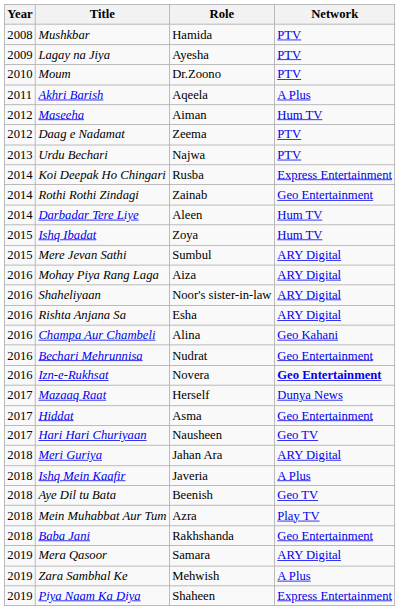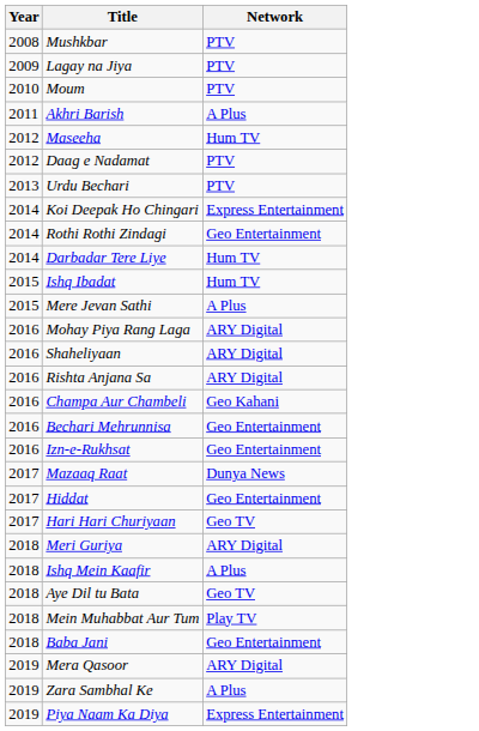 <table class="wikitable sortable plainrowheaders">
 <tr style="text-align:center;">
 <th scope="col">Year</th>
 <th scope="col">Title</th>
-<th scope="col">Role</th>
 <th scope="col">Network</th>
 </tr>
 <tr>
 <td>2008</td>
 <td><em>Mushkbar</em></td>
-<td>Hamida</td>
 <td><a href='#'>PTV</a></td>
 </tr>
 <tr>
 <td>2009</td>
 <td><em>Lagay na Jiya</em></td>
-<td>Ayesha</td>
 <td><a href='#'>PTV</a></td>
 </tr>
 <tr>
 <td>2010</td>
 <td><em>Moum</em></td>
-<td>Dr.Zoono</td>
 <td><a href='#'>PTV</a></td>
 </tr>
 <tr>
 <td>2011</td>
 <td><em><a href='#'>Akhri Barish</a></em></td>
-<td>Aqeela</td>
 <td><a href='#'>A Plus</a></td>
 </tr>
 <tr>
 <td>2012</td>
 <td><em><a href='#'>Maseeha</a></em></td>
-<td>Aiman</td>
 <td><a href='#'>Hum TV</a></td>
 </tr>
 <tr>
 <td>2012</td>
 <td><em>Daag e Nadamat</em></td>
-<td>Zeema</td>
 <td><a href='#'>PTV</a></td>
 </tr>
 <tr>
 <td>2013</td>
 <td><em>Urdu Bechari</em></td>
-<td>Najwa</td>
 <td><a href='#'>PTV</a></td>
 </tr>
 <tr>
 <td>2014</td>
 <td><em>Koi Deepak Ho Chingari</em></td>
-<td>Rusba</td>
 <td><a href='#'>Express Entertainment</a></td>
 </tr>
 <tr>
 <td>2014</td>
 <td><em>Rothi Rothi Zindagi</em></td>
-<td>Zainab</td>
 <td><a href='#'>Geo Entertainment</a></td>
 </tr>
 <tr>
 <td>2014</td>
 <td><em><a href='#'>Darbadar Tere Liye</a></em></td>
-<td>Aleen</td>
 <td><a href='#'>Hum TV</a></td>
 </tr>
 <tr>
 <td>2015</td>
 <td><em><a href='#'>Ishq Ibadat</a></em></td>
-<td>Zoya</td>
 <td><a href='#'>Hum TV</a></td>
 </tr>
 <tr>
 <td>2015</td>
 <td><em>Mere Jevan Sathi</em></td>
-<td>Sumbul</td>
-<td><a href='#'>ARY Digital</a></td>
+<td><a href='#'>A Plus</a></td>
 </tr>
 <tr>
 <td>2016</td>
 <td><em>Mohay Piya Rang Laga</em></td>
-<td>Aiza</td>
 <td><a href='#'>ARY Digital</a></td>
 </tr>
 <tr>
 <td>2016</td>
 <td><em>Shaheliyaan</em></td>
-<td>Noor's sister-in-law</td>
 <td><a href='#'>ARY Digital</a></td>
 </tr>
 <tr>
 <td>2016</td>
 <td><em>Rishta Anjana Sa</em></td>
-<td>Esha</td>
 <td><a href='#'>ARY Digital</a></td>
 </tr>
 <tr>
 <td>2016</td>
 <td><em><a href='#'>Champa Aur Chambeli</a></em></td>
-<td>Alina</td>
 <td><a href='#'>Geo Kahani</a></td>
 </tr>
 <tr>
 <td>2016</td>
 <td><em><a href='#'>Bechari Mehrunnisa</a></em></td>
-<td>Nudrat</td>
 <td><a href='#'>Geo Entertainment</a></td>
 </tr>
 <tr>
 <td>2016</td>
 <td><em><a href='#'>Izn-e-Rukhsat</a></em></td>
-<td>Novera</td>
-<td><strong><a href='#'>Geo Entertainment</a></strong></td>
+<td><a href='#'>Geo Entertainment</a></td>
 </tr>
 <tr>
 <td>2017</td>
 <td><em><a href='#'>Mazaaq Raat</a></em></td>
-<td>Herself</td>
 <td><a href='#'>Dunya News</a></td>
 </tr>
 <tr>
 <td>2017</td>
 <td><em><a href='#'>Hiddat</a></em></td>
-<td>Asma</td>
 <td><a href='#'>Geo Entertainment</a></td>
 </tr>
 <tr>
 <td>2017</td>
 <td><em><a href='#'>Hari Hari Churiyaan</a></em></td>
-<td>Nausheen</td>
 <td><a href='#'>Geo TV</a></td>
 </tr>
 <tr>
 <td>2018</td>
 <td><em><a href='#'>Meri Guriya</a></em></td>
-<td>Jahan Ara</td>
 <td><a href='#'>ARY Digital</a></td>
 </tr>
 <tr>
 <td>2018</td>
 <td><em><a href='#'>Ishq Mein Kaafir</a></em></td>
-<td>Javeria</td>
 <td><a href='#'>A Plus</a></td>
 </tr>
 <tr>
 <td>2018</td>
 <td><em>Aye Dil tu Bata</em></td>
-<td>Beenish</td>
 <td><a href='#'>Geo TV</a></td>
 </tr>
 <tr>
 <td>2018</td>
 <td><em>Mein Muhabbat Aur Tum</em></td>
-<td>Azra</td>
 <td><a href='#'>Play TV</a></td>
 </tr>
 <tr>
 <td>2018</td>
 <td><em><a href='#'>Baba Jani</a></em></td>
-<td>Rakhshanda</td>
 <td><a href='#'>Geo Entertainment</a></td>
 </tr>
 <tr>
 <td>2019</td>
 <td><em>Mera Qasoor</em></td>
-<td>Samara</td>
 <td><a href='#'>ARY Digital</a></td>
 </tr>
 <tr>
 <td>2019</td>
 <td><em>Zara Sambhal Ke</em></td>
-<td>Mehwish</td>
 <td><a href='#'>A Plus</a></td>
 </tr>
 <tr>
 <td>2019</td>
 <td><em><a href='#'>Piya Naam Ka Diya</a></em></td>
-<td>Shaheen</td>
 <td><a href='#'>Express Entertainment</a></td>
 </tr>
 </table>
